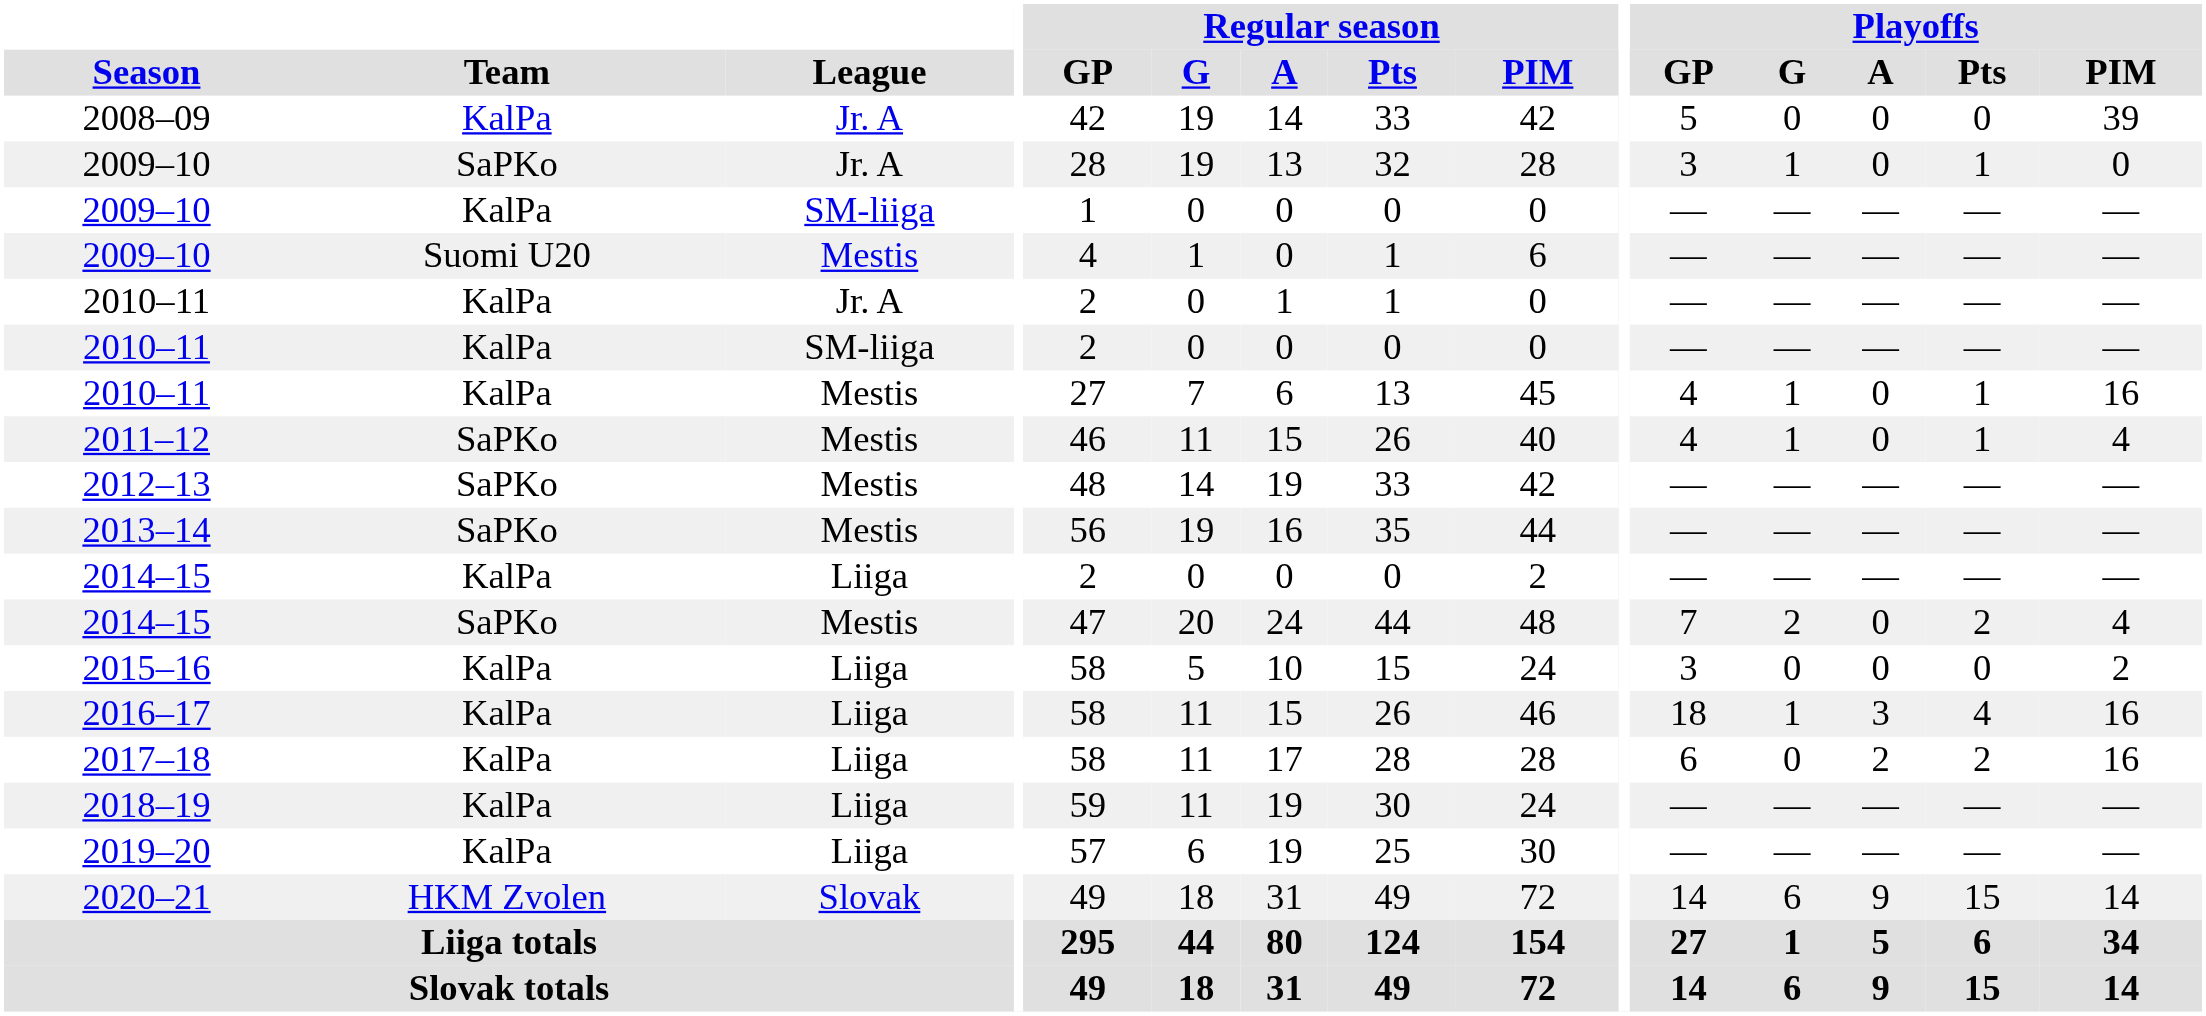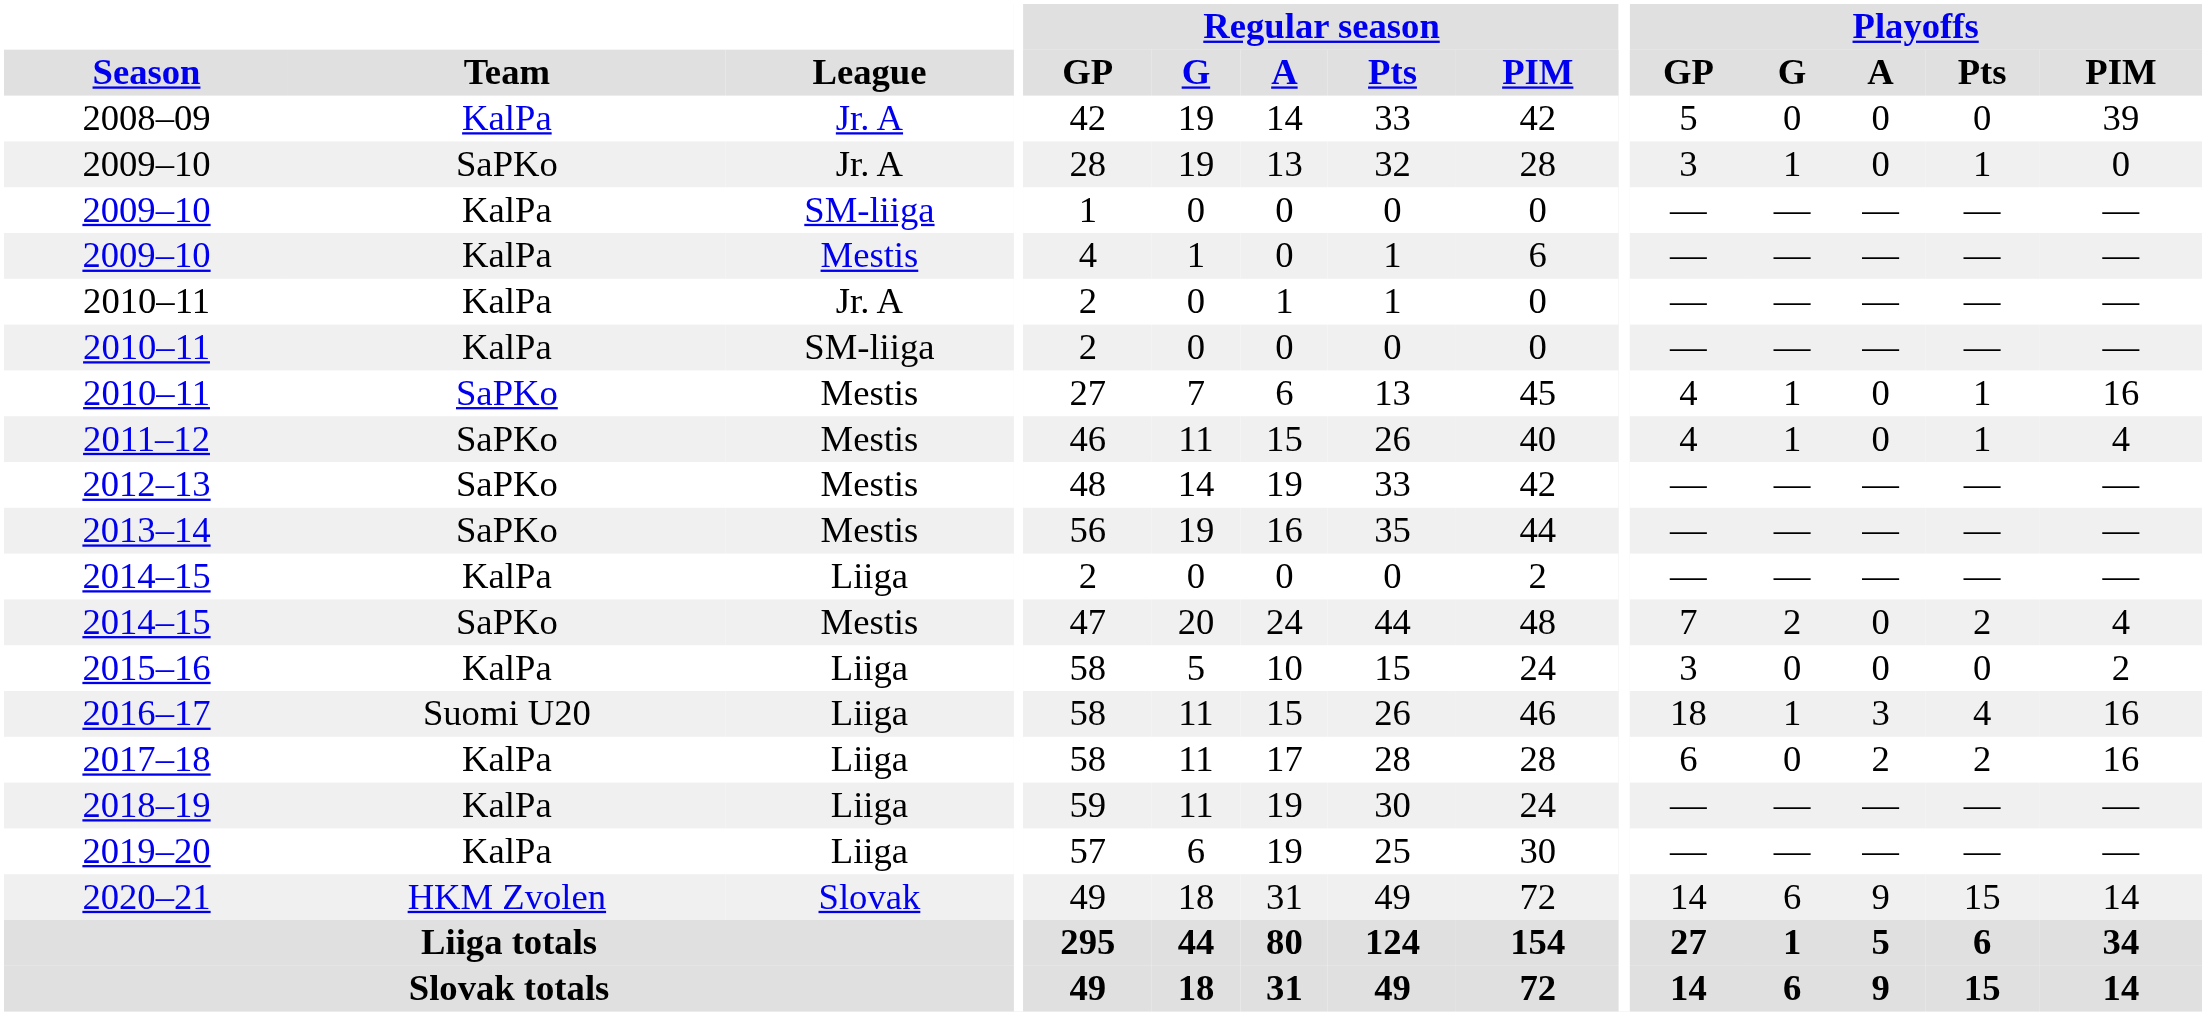 <table border="0" cellpadding="1" cellspacing="0" style="text-align:center; width:60em">
 <tr bgcolor="#e0e0e0">
 <th colspan="3" bgcolor="#ffffff"></th>
 <th rowspan="99" bgcolor="#ffffff"></th>
 <th colspan="5"><a href='#'>Regular season</a></th>
 <th rowspan="99" bgcolor="#ffffff"></th>
 <th colspan="5"><a href='#'>Playoffs</a></th>
 </tr>
 <tr bgcolor="#e0e0e0">
 <th><a href='#'>Season</a></th>
 <th>Team</th>
 <th>League</th>
 <th>GP</th>
 <th><a href='#'>G</a></th>
 <th><a href='#'>A</a></th>
 <th><a href='#'>Pts</a></th>
 <th><a href='#'>PIM</a></th>
 <th>GP</th>
 <th>G</th>
 <th>A</th>
 <th>Pts</th>
 <th>PIM</th>
 </tr>
 <tr>
 <td>2008–09</td>
 <td><a href='#'>KalPa</a></td>
 <td><a href='#'>Jr. A</a></td>
 <td>42</td>
 <td>19</td>
 <td>14</td>
 <td>33</td>
 <td>42</td>
 <td>5</td>
 <td>0</td>
 <td>0</td>
 <td>0</td>
 <td>39</td>
 </tr>
 <tr bgcolor="#f0f0f0">
 <td>2009–10</td>
 <td>SaPKo</td>
 <td>Jr. A</td>
 <td>28</td>
 <td>19</td>
 <td>13</td>
 <td>32</td>
 <td>28</td>
 <td>3</td>
 <td>1</td>
 <td>0</td>
 <td>1</td>
 <td>0</td>
 </tr>
 <tr>
 <td><a href='#'>2009–10</a></td>
 <td>KalPa</td>
 <td><a href='#'>SM-liiga</a></td>
 <td>1</td>
 <td>0</td>
 <td>0</td>
 <td>0</td>
 <td>0</td>
 <td>—</td>
 <td>—</td>
 <td>—</td>
 <td>—</td>
 <td>—</td>
 </tr>
 <tr bgcolor="#f0f0f0">
 <td><a href='#'>2009–10</a></td>
-<td>Suomi U20</td>
+<td>KalPa</td>
 <td><a href='#'>Mestis</a></td>
 <td>4</td>
 <td>1</td>
 <td>0</td>
 <td>1</td>
 <td>6</td>
 <td>—</td>
 <td>—</td>
 <td>—</td>
 <td>—</td>
 <td>—</td>
 </tr>
 <tr>
 <td>2010–11</td>
 <td>KalPa</td>
 <td>Jr. A</td>
 <td>2</td>
 <td>0</td>
 <td>1</td>
 <td>1</td>
 <td>0</td>
 <td>—</td>
 <td>—</td>
 <td>—</td>
 <td>—</td>
 <td>—</td>
 </tr>
 <tr bgcolor="#f0f0f0">
 <td><a href='#'>2010–11</a></td>
 <td>KalPa</td>
 <td>SM-liiga</td>
 <td>2</td>
 <td>0</td>
 <td>0</td>
 <td>0</td>
 <td>0</td>
 <td>—</td>
 <td>—</td>
 <td>—</td>
 <td>—</td>
 <td>—</td>
 </tr>
 <tr>
 <td><a href='#'>2010–11</a></td>
-<td>KalPa</td>
+<td><a href='#'>SaPKo</a></td>
 <td>Mestis</td>
 <td>27</td>
 <td>7</td>
 <td>6</td>
 <td>13</td>
 <td>45</td>
 <td>4</td>
 <td>1</td>
 <td>0</td>
 <td>1</td>
 <td>16</td>
 </tr>
 <tr bgcolor="#f0f0f0">
 <td><a href='#'>2011–12</a></td>
 <td>SaPKo</td>
 <td>Mestis</td>
 <td>46</td>
 <td>11</td>
 <td>15</td>
 <td>26</td>
 <td>40</td>
 <td>4</td>
 <td>1</td>
 <td>0</td>
 <td>1</td>
 <td>4</td>
 </tr>
 <tr>
 <td><a href='#'>2012–13</a></td>
 <td>SaPKo</td>
 <td>Mestis</td>
 <td>48</td>
 <td>14</td>
 <td>19</td>
 <td>33</td>
 <td>42</td>
 <td>—</td>
 <td>—</td>
 <td>—</td>
 <td>—</td>
 <td>—</td>
 </tr>
 <tr bgcolor="#f0f0f0">
 <td><a href='#'>2013–14</a></td>
 <td>SaPKo</td>
 <td>Mestis</td>
 <td>56</td>
 <td>19</td>
 <td>16</td>
 <td>35</td>
 <td>44</td>
 <td>—</td>
 <td>—</td>
 <td>—</td>
 <td>—</td>
 <td>—</td>
 </tr>
 <tr>
 <td><a href='#'>2014–15</a></td>
 <td>KalPa</td>
 <td>Liiga</td>
 <td>2</td>
 <td>0</td>
 <td>0</td>
 <td>0</td>
 <td>2</td>
 <td>—</td>
 <td>—</td>
 <td>—</td>
 <td>—</td>
 <td>—</td>
 </tr>
 <tr bgcolor="#f0f0f0">
 <td><a href='#'>2014–15</a></td>
 <td>SaPKo</td>
 <td>Mestis</td>
 <td>47</td>
 <td>20</td>
 <td>24</td>
 <td>44</td>
 <td>48</td>
 <td>7</td>
 <td>2</td>
 <td>0</td>
 <td>2</td>
 <td>4</td>
 </tr>
 <tr>
 <td><a href='#'>2015–16</a></td>
 <td>KalPa</td>
 <td>Liiga</td>
 <td>58</td>
 <td>5</td>
 <td>10</td>
 <td>15</td>
 <td>24</td>
 <td>3</td>
 <td>0</td>
 <td>0</td>
 <td>0</td>
 <td>2</td>
 </tr>
 <tr bgcolor="#f0f0f0">
 <td><a href='#'>2016–17</a></td>
-<td>KalPa</td>
+<td>Suomi U20</td>
 <td>Liiga</td>
 <td>58</td>
 <td>11</td>
 <td>15</td>
 <td>26</td>
 <td>46</td>
 <td>18</td>
 <td>1</td>
 <td>3</td>
 <td>4</td>
 <td>16</td>
 </tr>
 <tr>
 <td><a href='#'>2017–18</a></td>
 <td>KalPa</td>
 <td>Liiga</td>
 <td>58</td>
 <td>11</td>
 <td>17</td>
 <td>28</td>
 <td>28</td>
 <td>6</td>
 <td>0</td>
 <td>2</td>
 <td>2</td>
 <td>16</td>
 </tr>
 <tr bgcolor="#f0f0f0">
 <td><a href='#'>2018–19</a></td>
 <td>KalPa</td>
 <td>Liiga</td>
 <td>59</td>
 <td>11</td>
 <td>19</td>
 <td>30</td>
 <td>24</td>
 <td>—</td>
 <td>—</td>
 <td>—</td>
 <td>—</td>
 <td>—</td>
 </tr>
 <tr>
 <td><a href='#'>2019–20</a></td>
 <td>KalPa</td>
 <td>Liiga</td>
 <td>57</td>
 <td>6</td>
 <td>19</td>
 <td>25</td>
 <td>30</td>
 <td>—</td>
 <td>—</td>
 <td>—</td>
 <td>—</td>
 <td>—</td>
 </tr>
 <tr bgcolor="#f0f0f0">
 <td><a href='#'>2020–21</a></td>
 <td><a href='#'>HKM Zvolen</a></td>
 <td><a href='#'>Slovak</a></td>
 <td>49</td>
 <td>18</td>
 <td>31</td>
 <td>49</td>
 <td>72</td>
 <td>14</td>
 <td>6</td>
 <td>9</td>
 <td>15</td>
 <td>14</td>
 </tr>
 <tr bgcolor="#e0e0e0">
 <th colspan="3">Liiga totals</th>
 <th>295</th>
 <th>44</th>
 <th>80</th>
 <th>124</th>
 <th>154</th>
 <th>27</th>
 <th>1</th>
 <th>5</th>
 <th>6</th>
 <th>34</th>
 </tr>
 <tr bgcolor="#e0e0e0">
 <th colspan="3">Slovak totals</th>
 <th>49</th>
 <th>18</th>
 <th>31</th>
 <th>49</th>
 <th>72</th>
 <th>14</th>
 <th>6</th>
 <th>9</th>
 <th>15</th>
 <th>14</th>
 </tr>
 </table>
